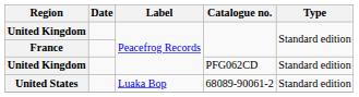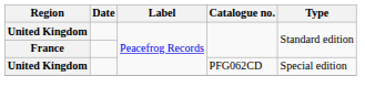 <table class="wikitable plainrowheaders">
 <tr>
 <th scope="col">Region</th>
 <th scope="col">Date</th>
 <th scope="col">Label</th>
 <th scope="col">Catalogue no.</th>
 <th scope="col">Type</th>
 </tr>
 <tr>
 <th scope="row">United Kingdom</th>
 <td></td>
 <td rowspan="3"><a href='#'>Peacefrog Records</a></td>
 <td rowspan="2"></td>
 <td rowspan="2">Standard edition</td>
 </tr>
 <tr>
 <th scope="row">France</th>
 <td></td>
 </tr>
 <tr>
 <th scope="row">United Kingdom</th>
 <td></td>
 <td>PFG062CD</td>
-<td>Standard edition</td>
-</tr>
-<tr>
-<th scope="row">United States</th>
-<td></td>
-<td><a href='#'>Luaka Bop</a></td>
-<td>68089-90061-2</td>
-<td>Standard edition</td>
+<td>Special edition</td>
 </tr>
 <tr>
 </tr>
 </table>
